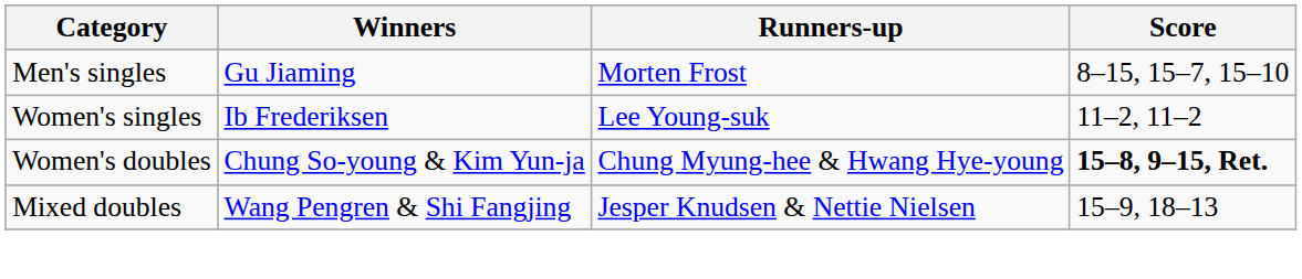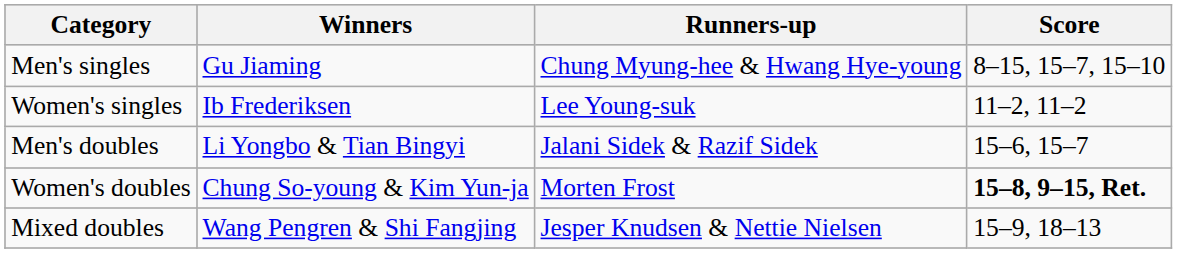 <table class=wikitable style="margin:auto;">
 <tr>
 <th>Category</th>
 <th>Winners</th>
 <th>Runners-up</th>
 <th>Score</th>
 </tr>
 <tr>
 <td>Men's singles</td>
 <td> <a href='#'>Gu Jiaming</a></td>
-<td> <a href='#'>Morten Frost</a></td>
+<td> <a href='#'>Chung Myung-hee</a> & <a href='#'>Hwang Hye-young</a></td>
 <td>8–15, 15–7, 15–10</td>
 </tr>
 <tr>
 <td>Women's singles</td>
 <td> <a href='#'>Ib Frederiksen</a></td>
 <td> <a href='#'>Lee Young-suk</a></td>
 <td>11–2, 11–2</td>
 </tr>
 <tr>
+<td>Men's doubles</td>
+<td> <a href='#'>Li Yongbo</a> & <a href='#'>Tian Bingyi</a></td>
+<td> <a href='#'>Jalani Sidek</a> & <a href='#'>Razif Sidek</a></td>
+<td>15–6, 15–7</td>
+</tr>
+<tr>
 <td>Women's doubles</td>
 <td> <a href='#'>Chung So-young</a> & <a href='#'>Kim Yun-ja</a></td>
-<td> <a href='#'>Chung Myung-hee</a> & <a href='#'>Hwang Hye-young</a></td>
+<td> <a href='#'>Morten Frost</a></td>
 <td><strong>15–8, 9–15, Ret.</strong></td>
 </tr>
 <tr>
 <td>Mixed doubles</td>
 <td> <a href='#'>Wang Pengren</a> & <a href='#'>Shi Fangjing</a></td>
 <td> <a href='#'>Jesper Knudsen</a> & <a href='#'>Nettie Nielsen</a></td>
 <td>15–9, 18–13</td>
 </tr>
 </table>
